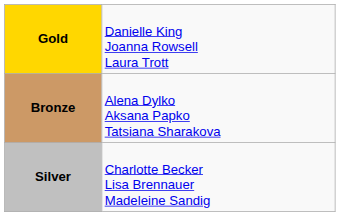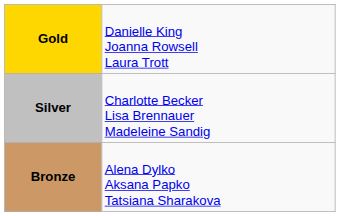 <table class="wikitable" style=" text-align:center; font-size:110%;" width="35%">
 <tr>
 <td rowspan="1" bgcolor="gold"><strong>Gold</strong></td>
 <td align=left><br><a href='#'>Danielle King</a><br><a href='#'>Joanna Rowsell</a><br><a href='#'>Laura Trott</a></td>
 </tr>
 <tr>
+<td rowspan="1" bgcolor="silver"><strong>Silver</strong></td>
+<td align=left><br><a href='#'>Charlotte Becker</a><br><a href='#'>Lisa Brennauer</a><br><a href='#'>Madeleine Sandig</a></td>
+</tr>
+<tr>
 <td rowspan="1" bgcolor="#cc9966"><strong>Bronze</strong></td>
 <td align=left><br><a href='#'>Alena Dylko</a><br><a href='#'>Aksana Papko</a><br><a href='#'>Tatsiana Sharakova</a></td>
 </tr>
-<tr>
-<td rowspan="1" bgcolor="silver"><strong>Silver</strong></td>
-<td align=left><br><a href='#'>Charlotte Becker</a><br><a href='#'>Lisa Brennauer</a><br><a href='#'>Madeleine Sandig</a></td>
-</tr>
 </table>
